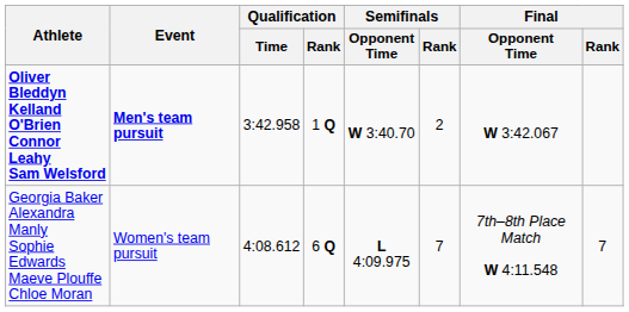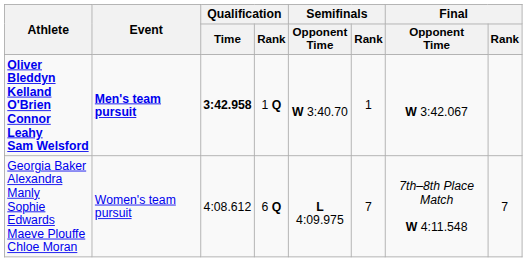 <table class=wikitable style=font-size:90%;text-align:center>
 <tr>
 <th rowspan=2>Athlete</th>
 <th rowspan=2>Event</th>
 <th colspan=2>Qualification</th>
 <th colspan=2>Semifinals</th>
 <th colspan=2>Final</th>
 </tr>
 <tr style=font-size:95%>
 <th>Time</th>
 <th>Rank</th>
 <th>Opponent<br>Time</th>
 <th>Rank</th>
 <th>Opponent<br>Time</th>
 <th>Rank</th>
 </tr>
 <tr>
 <td align=left><strong><a href='#'>Oliver Bleddyn</a> <br> <a href='#'>Kelland O'Brien</a> <br> <a href='#'>Connor Leahy</a> <br> <a href='#'>Sam Welsford</a></strong></td>
 <td align=left><strong><a href='#'>Men's team pursuit</a></strong></td>
-<td>3:42.958</td>
+<td><strong>3:42.958</strong></td>
 <td>1 <strong>Q</strong></td>
 <td><br> <strong>W</strong> 3:40.70 </td>
-<td>2</td>
+<td>1</td>
 <td><br><strong>W</strong> 3:42.067</td>
 <td></td>
 </tr>
 <tr>
 <td align=left><a href='#'>Georgia Baker</a> <br> <a href='#'>Alexandra Manly</a> <br> <a href='#'>Sophie Edwards</a> <br> <a href='#'>Maeve Plouffe</a> <br> <a href='#'>Chloe Moran</a></td>
 <td align=left><a href='#'>Women's team pursuit</a></td>
 <td>4:08.612</td>
 <td>6 <strong>Q</strong></td>
 <td><br><strong>L</strong> 4:09.975</td>
 <td>7</td>
 <td><em>7th–8th Place Match</em><br><br><strong>W</strong> 4:11.548</td>
 <td>7</td>
 </tr>
 </table>
